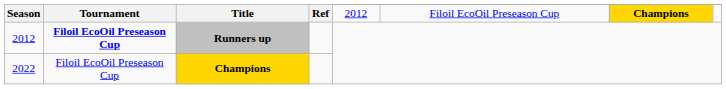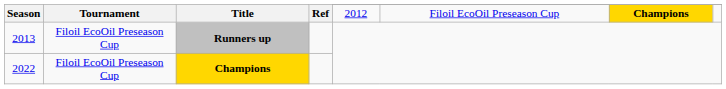 <table class="wikitable sortable" style="text-align:center" width="80%">
 <tr>
 <th style="width:25px;" rowspan="2">Season</th>
 <th style="width:180px;" rowspan="2">Tournament</th>
 <th style="width:180px;" rowspan="2">Title</th>
 <th style="width:25px;" rowspan="2">Ref</th>
 </tr>
 <tr align=center>
 <td rowspan=1><a href='#'>2012</a></td>
 <td rowspan=1><a href='#'>Filoil EcoOil Preseason Cup</a></td>
 <td style="background:gold;"><strong>Champions</strong></td>
 <td></td>
 </tr>
 <tr align=center>
-<td rowspan=1><a href='#'>2012</a></td>
-<td rowspan=1><strong><a href='#'>Filoil EcoOil Preseason Cup</a></strong></td>
+<td rowspan=1><a href='#'>2013</a></td>
+<td rowspan=1><a href='#'>Filoil EcoOil Preseason Cup</a></td>
 <td style="background:silver;"><strong>Runners up</strong></td>
 <td></td>
 </tr>
 <tr align=center>
 <td rowspan=1><a href='#'>2022</a></td>
 <td rowspan=1><a href='#'>Filoil EcoOil Preseason Cup</a></td>
 <td style="background:gold;"><strong>Champions</strong></td>
 <td></td>
 </tr>
 </table>
